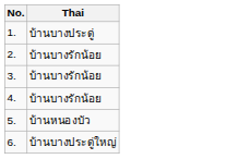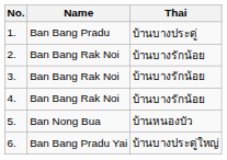 <table class="wikitable sortable">
 <tr>
 <th>No.</th>
+<th>Name</th>
 <th>Thai</th>
 </tr>
 <tr>
 <td>1.</td>
+<td>Ban Bang Pradu</td>
 <td>บ้านบางประดู่</td>
 </tr>
 <tr>
 <td>2.</td>
+<td>Ban Bang Rak Noi</td>
 <td>บ้านบางรักน้อย</td>
 </tr>
 <tr>
 <td>3.</td>
+<td>Ban Bang Rak Noi</td>
 <td>บ้านบางรักน้อย</td>
 </tr>
 <tr>
 <td>4.</td>
+<td>Ban Bang Rak Noi</td>
 <td>บ้านบางรักน้อย</td>
 </tr>
 <tr>
 <td>5.</td>
+<td>Ban Nong Bua</td>
 <td>บ้านหนองบัว</td>
 </tr>
 <tr>
 <td>6.</td>
+<td>Ban Bang Pradu Yai</td>
 <td>บ้านบางประดู่ใหญ่</td>
 </tr>
 </table>
